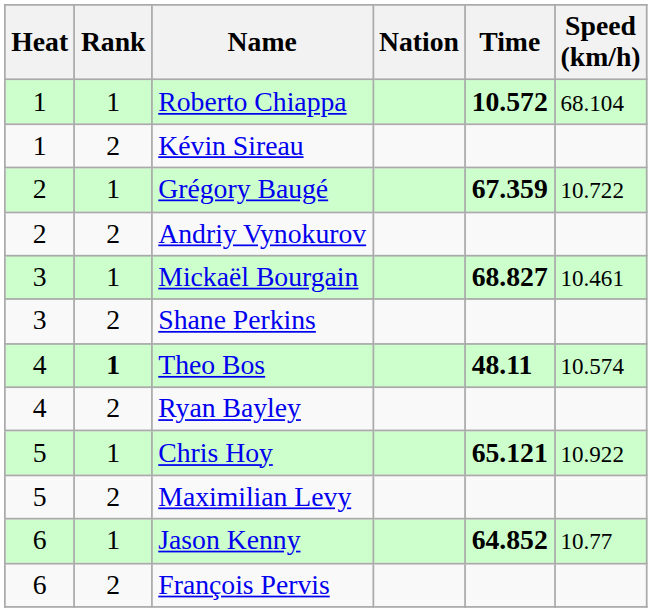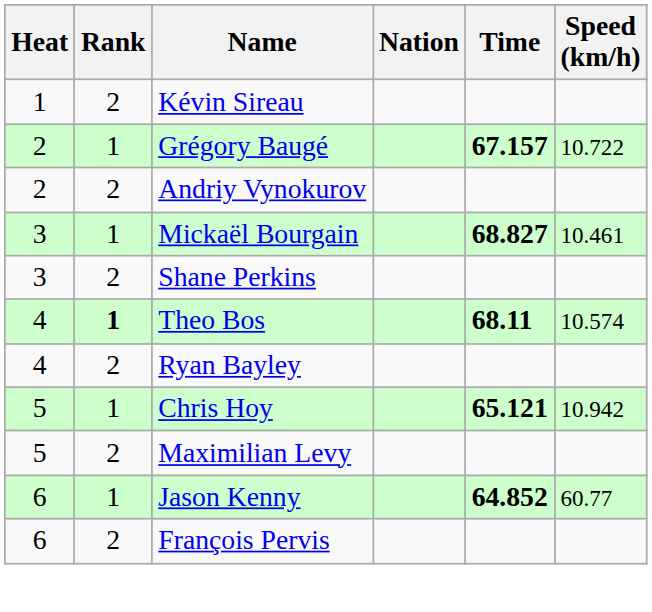 <table class=wikitable sortable style=text-align:center>
 <tr>
 <th>Heat</th>
 <th>Rank</th>
 <th>Name</th>
 <th>Nation</th>
 <th>Time</th>
 <th>Speed<br>(km/h)</th>
-</tr>
-<tr style="background: #ccffcc;">
-<td>1</td>
-<td>1</td>
-<td align=left><a href='#'>Roberto Chiappa</a></td>
-<td align=left></td>
-<td align=left><strong>10.572</strong></td>
-<td align=left><small>68.104</small></td>
 </tr>
 <tr>
 <td>1</td>
 <td>2</td>
 <td align=left><a href='#'>Kévin Sireau</a></td>
 <td align=left></td>
 <td></td>
 <td></td>
 </tr>
 <tr style="background: #ccffcc;">
 <td>2</td>
 <td>1</td>
 <td align=left><a href='#'>Grégory Baugé</a></td>
 <td align=left></td>
-<td align=left><strong>67.359</strong></td>
+<td align=left><strong>67.157</strong></td>
 <td align=left><small>10.722</small></td>
 </tr>
 <tr>
 <td>2</td>
 <td>2</td>
 <td align=left><a href='#'>Andriy Vynokurov</a></td>
 <td align=left></td>
 <td></td>
 <td></td>
 </tr>
 <tr style="background: #ccffcc;">
 <td>3</td>
 <td>1</td>
 <td align=left><a href='#'>Mickaël Bourgain</a></td>
 <td align=left></td>
 <td align=left><strong>68.827</strong></td>
 <td align=left><small>10.461</small></td>
 </tr>
 <tr>
 <td>3</td>
 <td>2</td>
 <td align=left><a href='#'>Shane Perkins</a></td>
 <td align=left></td>
 <td></td>
 <td></td>
 </tr>
 <tr style="background: #ccffcc;">
 <td>4</td>
 <td><strong>1</strong></td>
 <td align=left><a href='#'>Theo Bos</a></td>
 <td align=left></td>
-<td align=left><strong>48.11</strong></td>
+<td align=left><strong>68.11</strong></td>
 <td align=left><small>10.574</small></td>
 </tr>
 <tr>
 <td>4</td>
 <td>2</td>
 <td align=left><a href='#'>Ryan Bayley</a></td>
 <td align=left></td>
 <td></td>
 <td></td>
 </tr>
 <tr style="background: #ccffcc;">
 <td>5</td>
 <td>1</td>
 <td align=left><a href='#'>Chris Hoy</a></td>
 <td align=left></td>
 <td align=left><strong>65.121</strong></td>
-<td align=left><small>10.922</small></td>
+<td align=left><small>10.942</small></td>
 </tr>
 <tr>
 <td>5</td>
 <td>2</td>
 <td align=left><a href='#'>Maximilian Levy</a></td>
 <td align=left></td>
 <td></td>
 <td></td>
 </tr>
 <tr style="background: #ccffcc;">
 <td>6</td>
 <td>1</td>
 <td align=left><a href='#'>Jason Kenny</a></td>
 <td align=left></td>
 <td align=left><strong>64.852</strong></td>
-<td align=left><small>10.77</small></td>
+<td align=left><small>60.77</small></td>
 </tr>
 <tr>
 <td>6</td>
 <td>2</td>
 <td align=left><a href='#'>François Pervis</a></td>
 <td align=left></td>
 <td></td>
 <td></td>
 </tr>
 </table>
